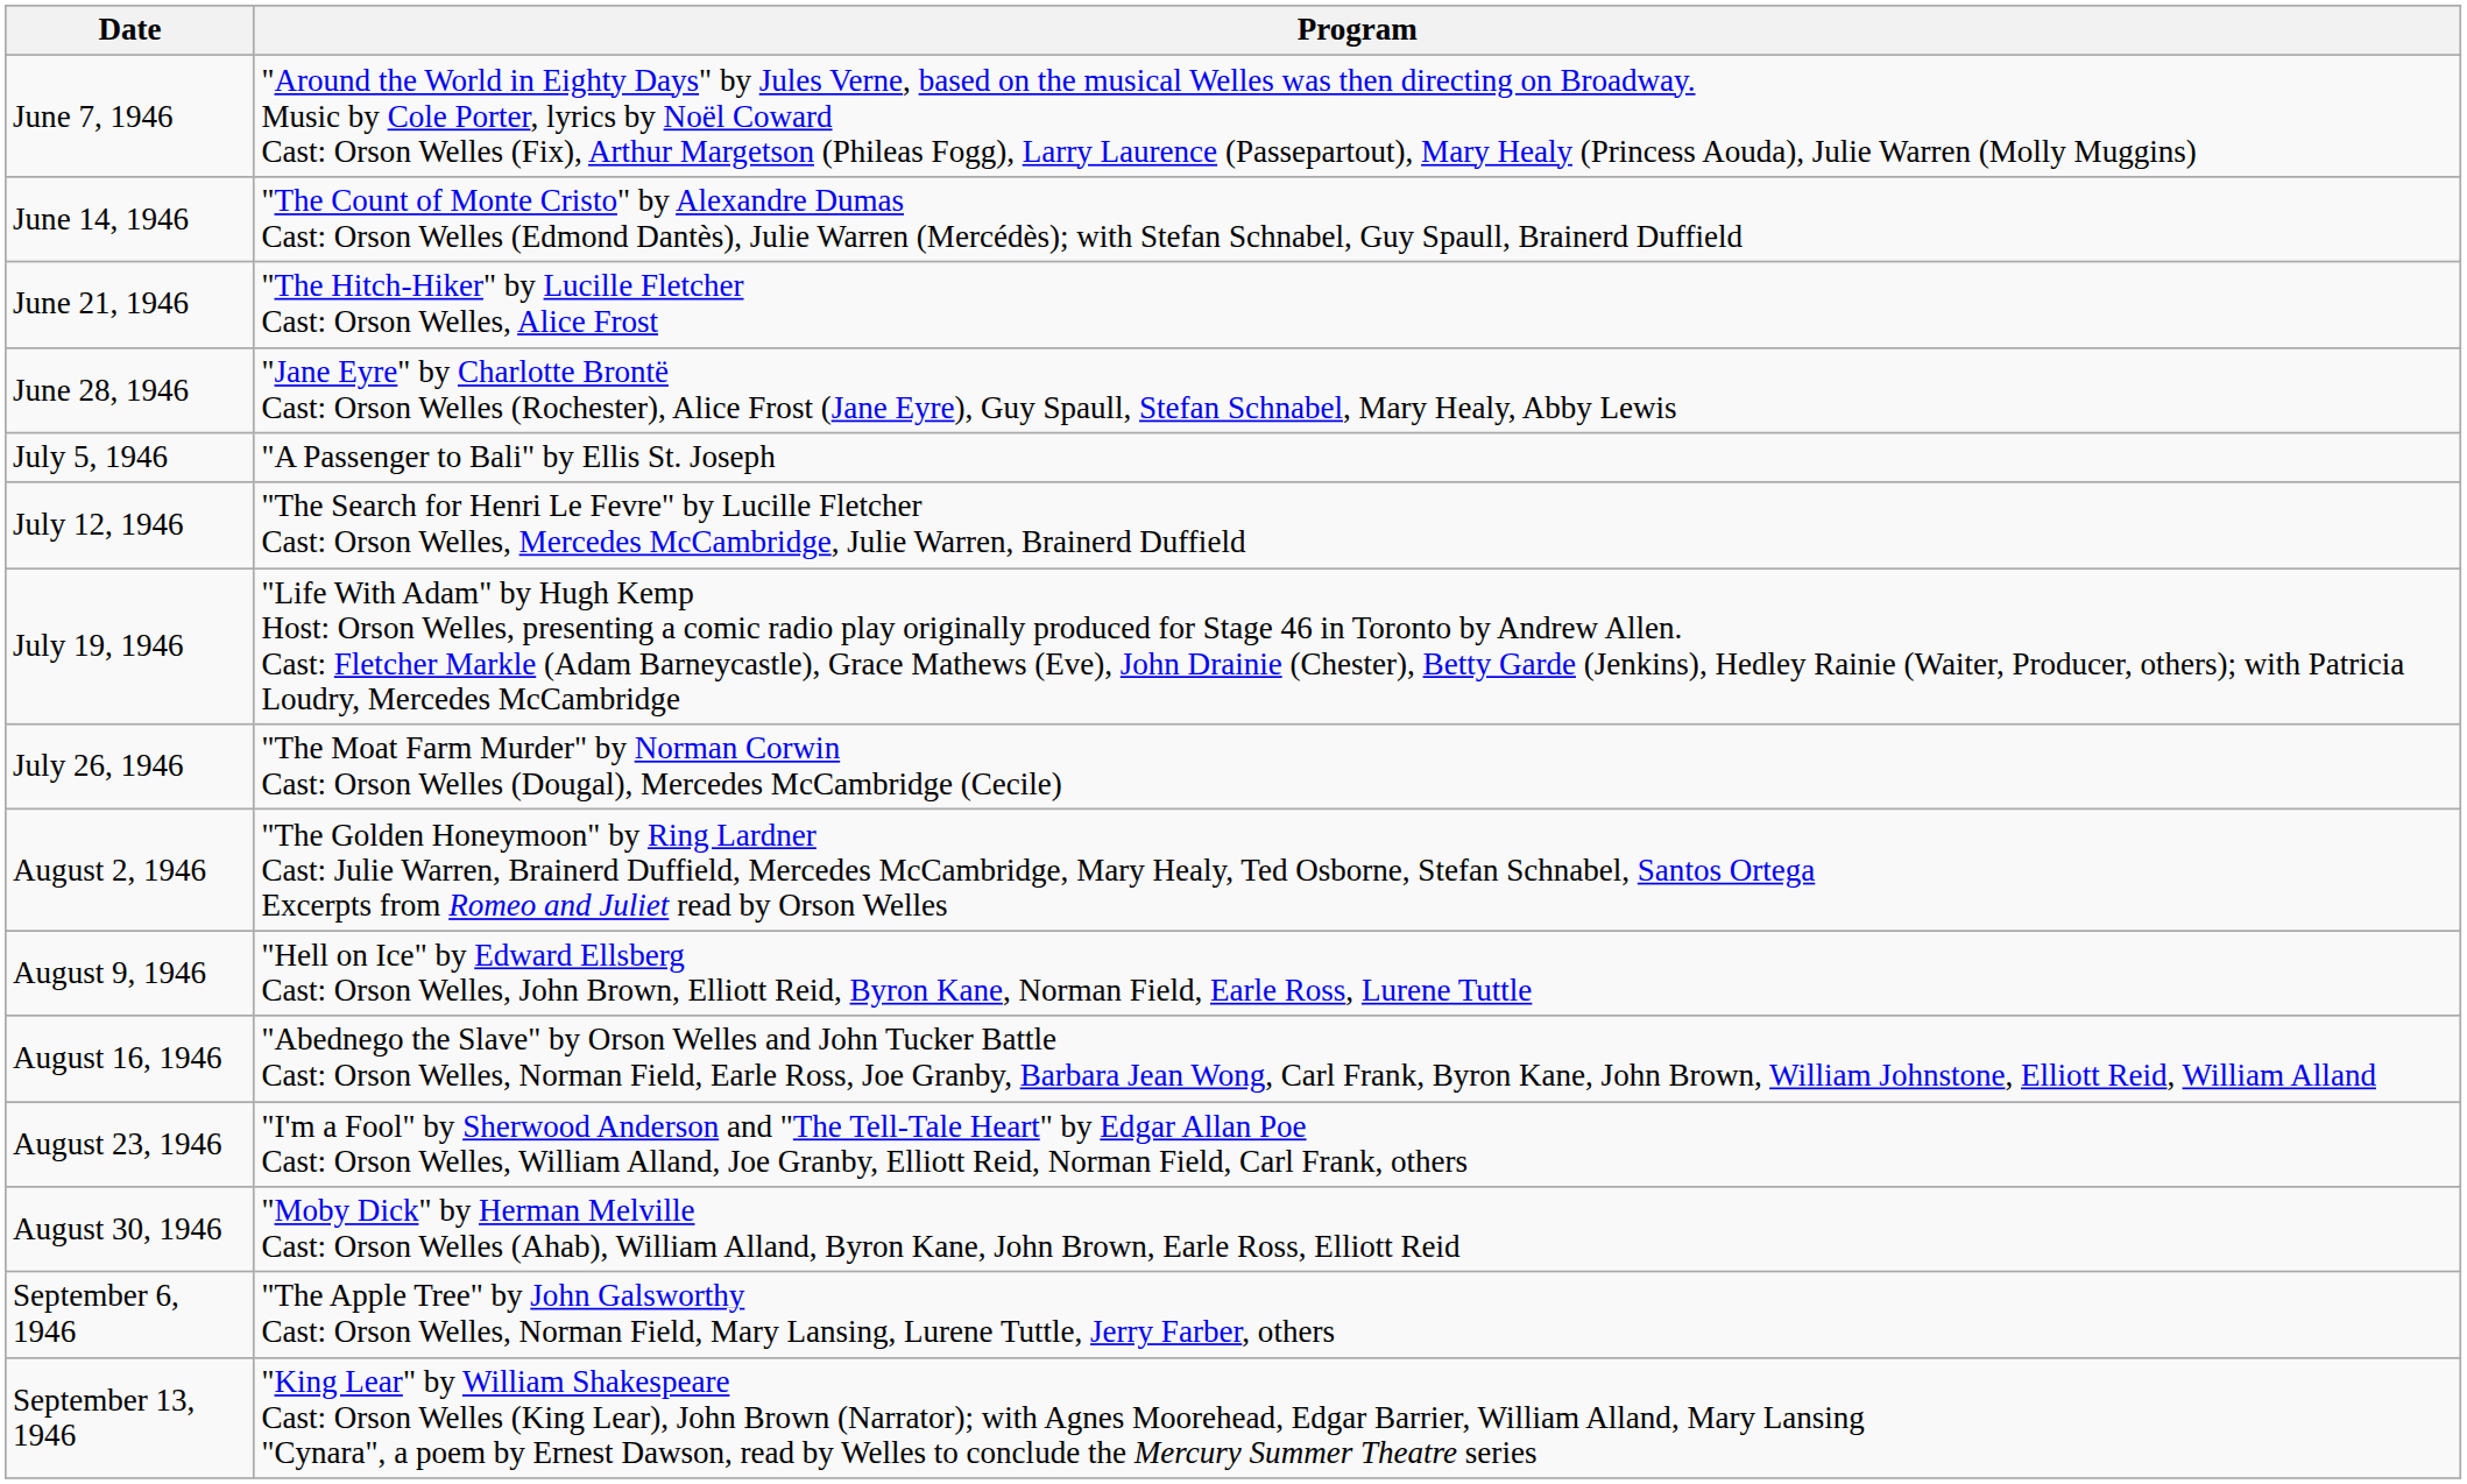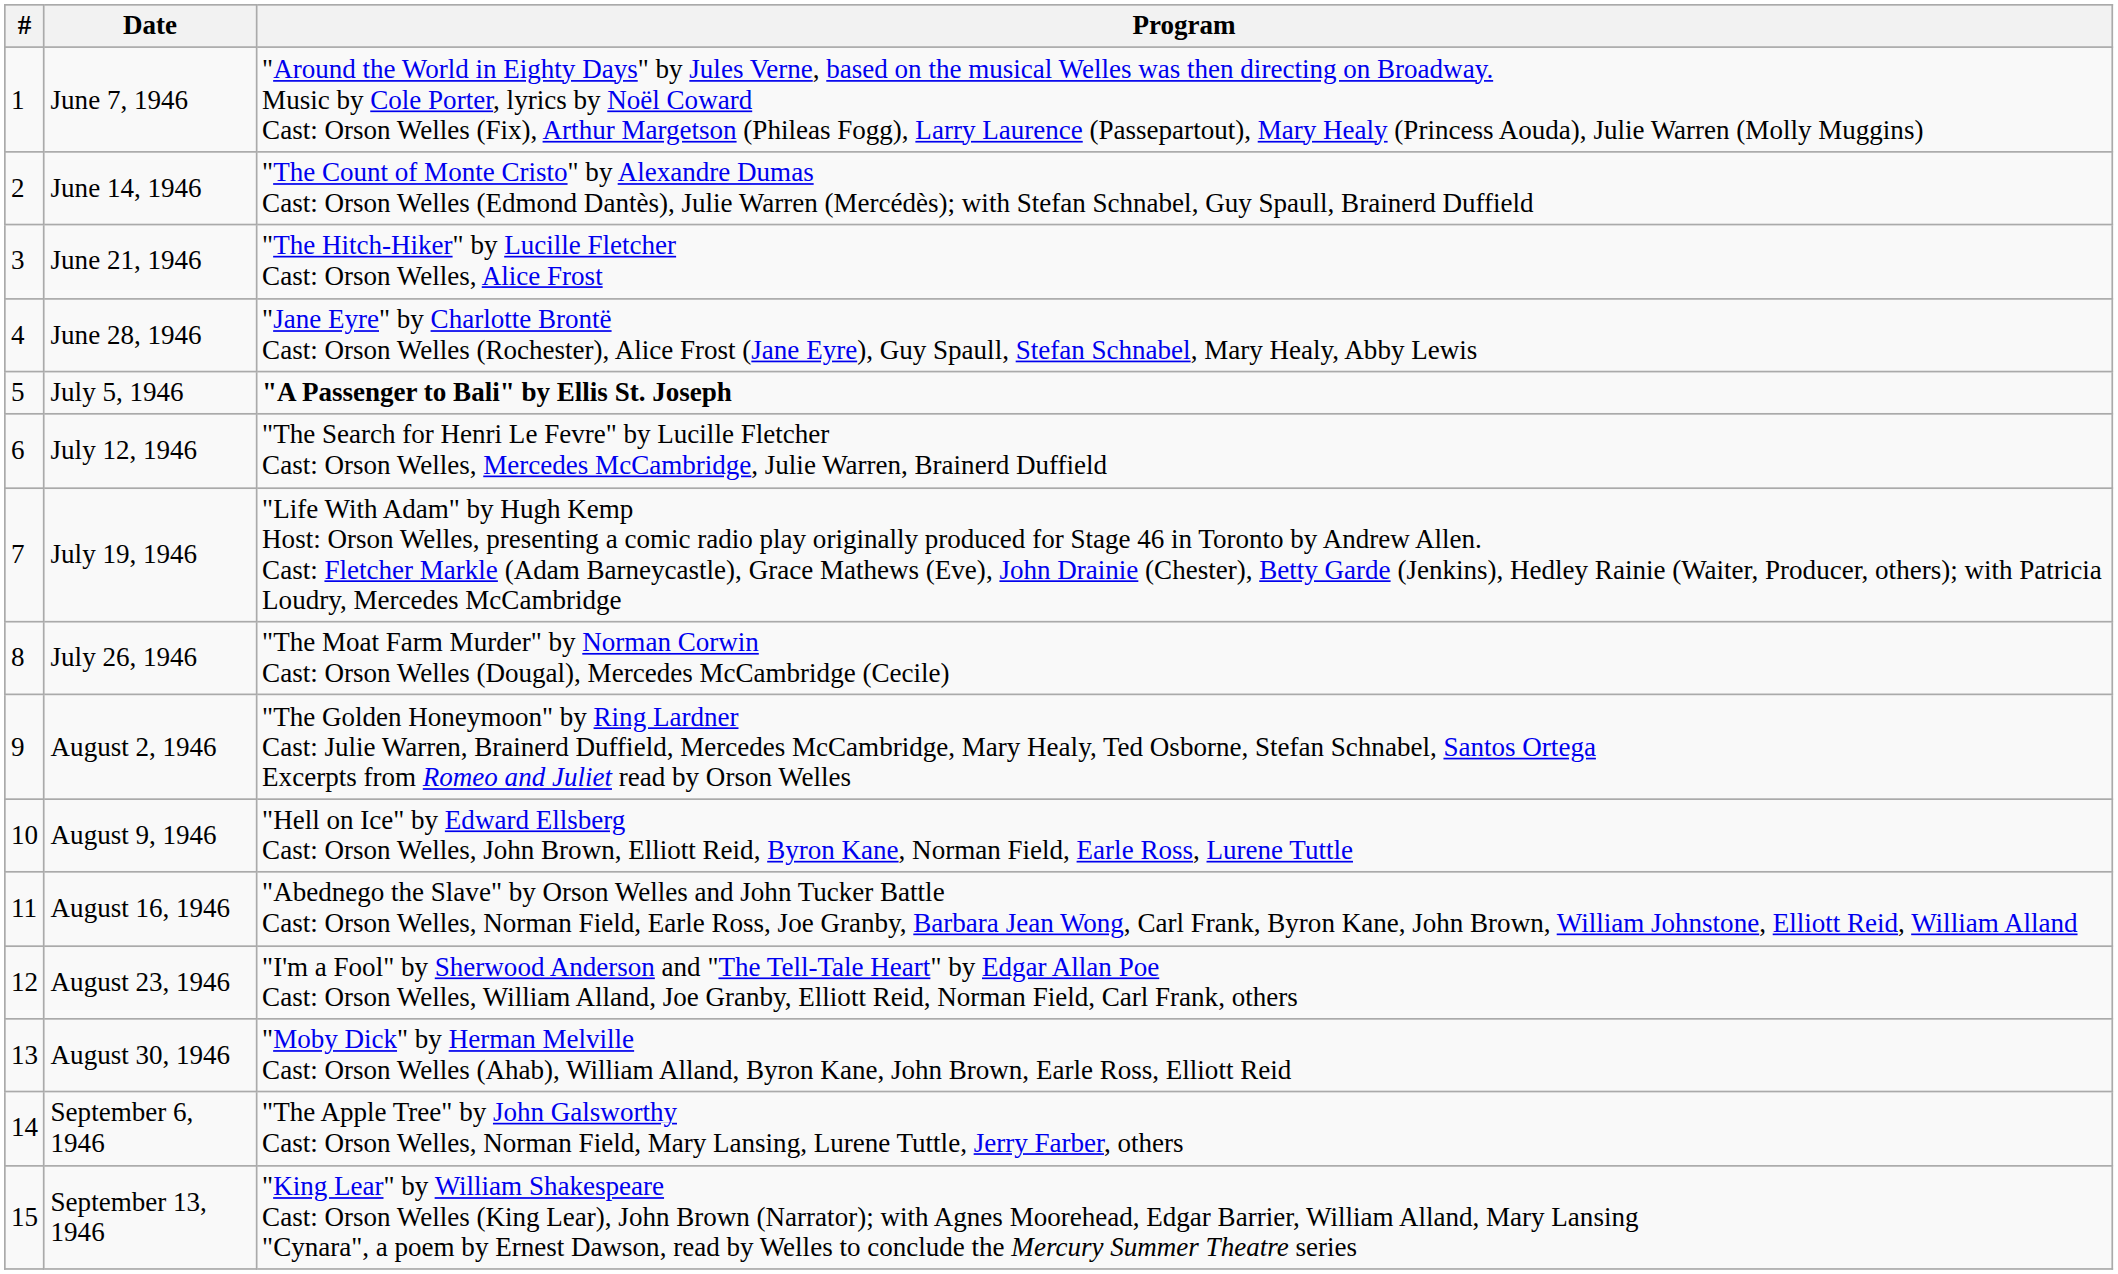 <table class="wikitable">
 <tr>
+<th>#</th>
 <th>Date</th>
 <th>Program</th>
 </tr>
 <tr>
+<td>1</td>
 <td>June 7, 1946</td>
 <td>"<a href='#'>Around the World in Eighty Days</a>" by <a href='#'>Jules Verne</a>, <a href='#'>based on the musical Welles was then directing on Broadway.</a><br>Music by <a href='#'>Cole Porter</a>, lyrics by <a href='#'>Noël Coward</a><br>Cast: Orson Welles (Fix), <a href='#'>Arthur Margetson</a> (Phileas Fogg), <a href='#'>Larry Laurence</a> (Passepartout), <a href='#'>Mary Healy</a> (Princess Aouda), Julie Warren (Molly Muggins)</td>
 </tr>
 <tr>
+<td>2</td>
 <td>June 14, 1946</td>
 <td>"<a href='#'>The Count of Monte Cristo</a>" by <a href='#'>Alexandre Dumas</a><br>Cast: Orson Welles (Edmond Dantès), Julie Warren (Mercédès); with Stefan Schnabel, Guy Spaull, Brainerd Duffield</td>
 </tr>
 <tr>
+<td>3</td>
 <td>June 21, 1946</td>
 <td>"<a href='#'>The Hitch-Hiker</a>" by <a href='#'>Lucille Fletcher</a><br>Cast: Orson Welles, <a href='#'>Alice Frost</a></td>
 </tr>
 <tr>
+<td>4</td>
 <td>June 28, 1946</td>
 <td>"<a href='#'>Jane Eyre</a>" by <a href='#'>Charlotte Brontë</a><br>Cast: Orson Welles (Rochester), Alice Frost (<a href='#'>Jane Eyre</a>), Guy Spaull, <a href='#'>Stefan Schnabel</a>, Mary Healy, Abby Lewis</td>
 </tr>
 <tr>
+<td>5</td>
 <td>July 5, 1946</td>
-<td>"A Passenger to Bali" by Ellis St. Joseph</td>
+<td><strong>"A Passenger to Bali" by Ellis St. Joseph</strong></td>
 </tr>
 <tr>
+<td>6</td>
 <td>July 12, 1946</td>
 <td>"The Search for Henri Le Fevre" by Lucille Fletcher<br>Cast: Orson Welles, <a href='#'>Mercedes McCambridge</a>, Julie Warren, Brainerd Duffield</td>
 </tr>
 <tr>
+<td>7</td>
 <td>July 19, 1946</td>
 <td>"Life With Adam" by Hugh Kemp<br>Host: Orson Welles, presenting a comic radio play originally produced for Stage 46 in Toronto by Andrew Allen.<br>Cast: <a href='#'>Fletcher Markle</a> (Adam Barneycastle), Grace Mathews (Eve), <a href='#'>John Drainie</a> (Chester), <a href='#'>Betty Garde</a> (Jenkins), Hedley Rainie (Waiter, Producer, others); with Patricia Loudry, Mercedes McCambridge</td>
 </tr>
 <tr>
+<td>8</td>
 <td>July 26, 1946</td>
 <td>"The Moat Farm Murder" by <a href='#'>Norman Corwin</a><br>Cast: Orson Welles (Dougal), Mercedes McCambridge (Cecile)</td>
 </tr>
 <tr>
+<td>9</td>
 <td>August 2, 1946</td>
 <td>"The Golden Honeymoon" by <a href='#'>Ring Lardner</a><br>Cast: Julie Warren, Brainerd Duffield, Mercedes McCambridge, Mary Healy, Ted Osborne, Stefan Schnabel, <a href='#'>Santos Ortega</a><br>Excerpts from <em><a href='#'>Romeo and Juliet</a></em> read by Orson Welles</td>
 </tr>
 <tr>
+<td>10</td>
 <td>August 9, 1946</td>
 <td>"Hell on Ice" by <a href='#'>Edward Ellsberg</a><br>Cast: Orson Welles, John Brown, Elliott Reid, <a href='#'>Byron Kane</a>, Norman Field, <a href='#'>Earle Ross</a>, <a href='#'>Lurene Tuttle</a></td>
 </tr>
 <tr>
+<td>11</td>
 <td>August 16, 1946</td>
 <td>"Abednego the Slave" by Orson Welles and John Tucker Battle<br>Cast: Orson Welles, Norman Field, Earle Ross, Joe Granby, <a href='#'>Barbara Jean Wong</a>, Carl Frank, Byron Kane, John Brown, <a href='#'>William Johnstone</a>, <a href='#'>Elliott Reid</a>, <a href='#'>William Alland</a></td>
 </tr>
 <tr>
+<td>12</td>
 <td>August 23, 1946</td>
 <td>"I'm a Fool" by <a href='#'>Sherwood Anderson</a> and "<a href='#'>The Tell-Tale Heart</a>" by <a href='#'>Edgar Allan Poe</a><br>Cast: Orson Welles, William Alland, Joe Granby, Elliott Reid, Norman Field, Carl Frank, others</td>
 </tr>
 <tr>
+<td>13</td>
 <td>August 30, 1946</td>
 <td>"<a href='#'>Moby Dick</a>" by <a href='#'>Herman Melville</a><br>Cast: Orson Welles (Ahab), William Alland, Byron Kane, John Brown, Earle Ross, Elliott Reid</td>
 </tr>
 <tr>
+<td>14</td>
 <td>September 6, 1946</td>
 <td>"The Apple Tree" by <a href='#'>John Galsworthy</a><br>Cast: Orson Welles, Norman Field, Mary Lansing, Lurene Tuttle, <a href='#'>Jerry Farber</a>, others</td>
 </tr>
 <tr>
+<td>15</td>
 <td>September 13, 1946</td>
 <td>"<a href='#'>King Lear</a>" by <a href='#'>William Shakespeare</a><br>Cast: Orson Welles (King Lear), John Brown (Narrator); with Agnes Moorehead, Edgar Barrier, William Alland, Mary Lansing<br>"Cynara", a poem by Ernest Dawson, read by Welles to conclude the <em>Mercury Summer Theatre</em> series</td>
 </tr>
 </table>
